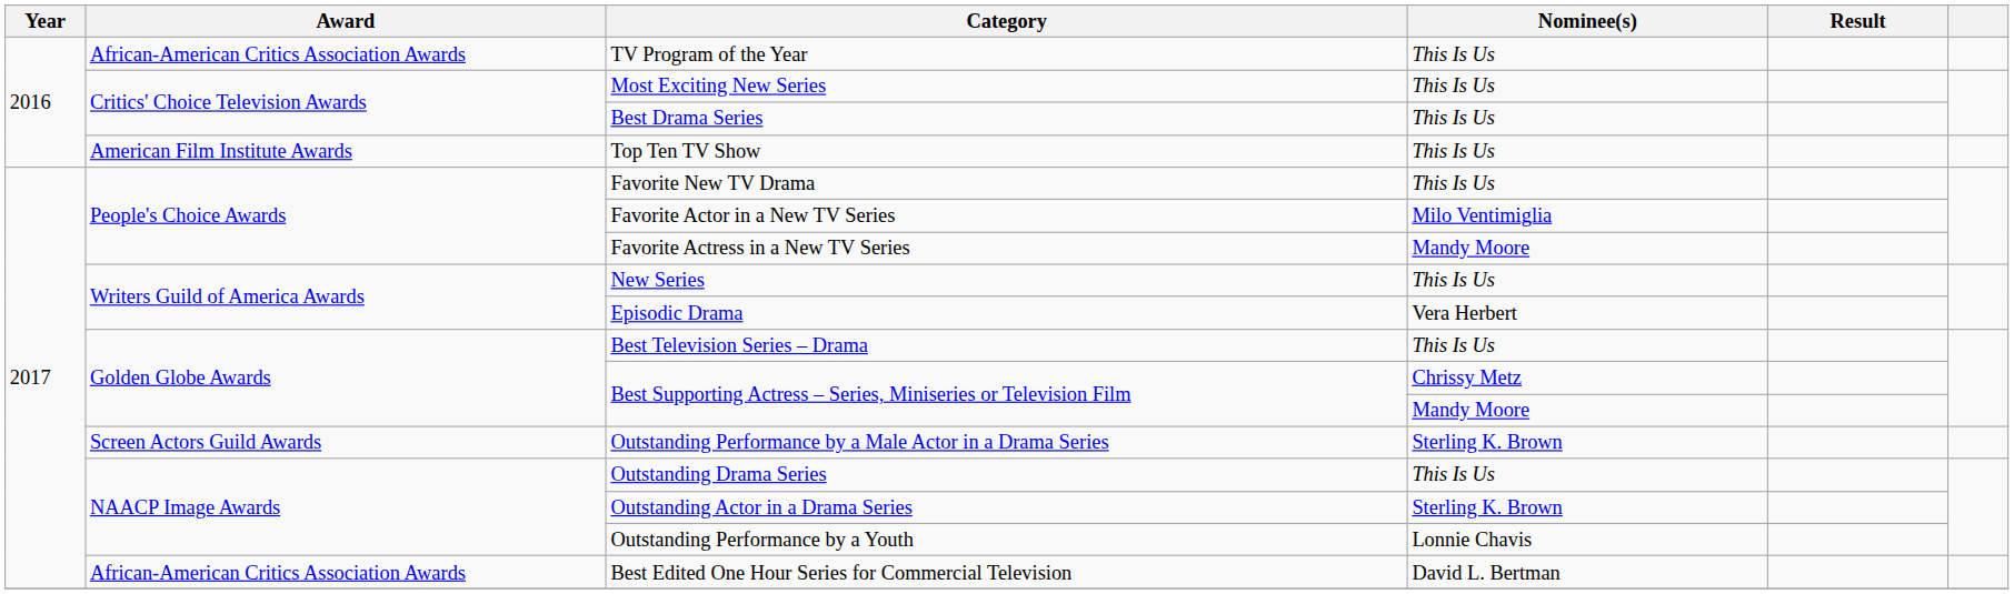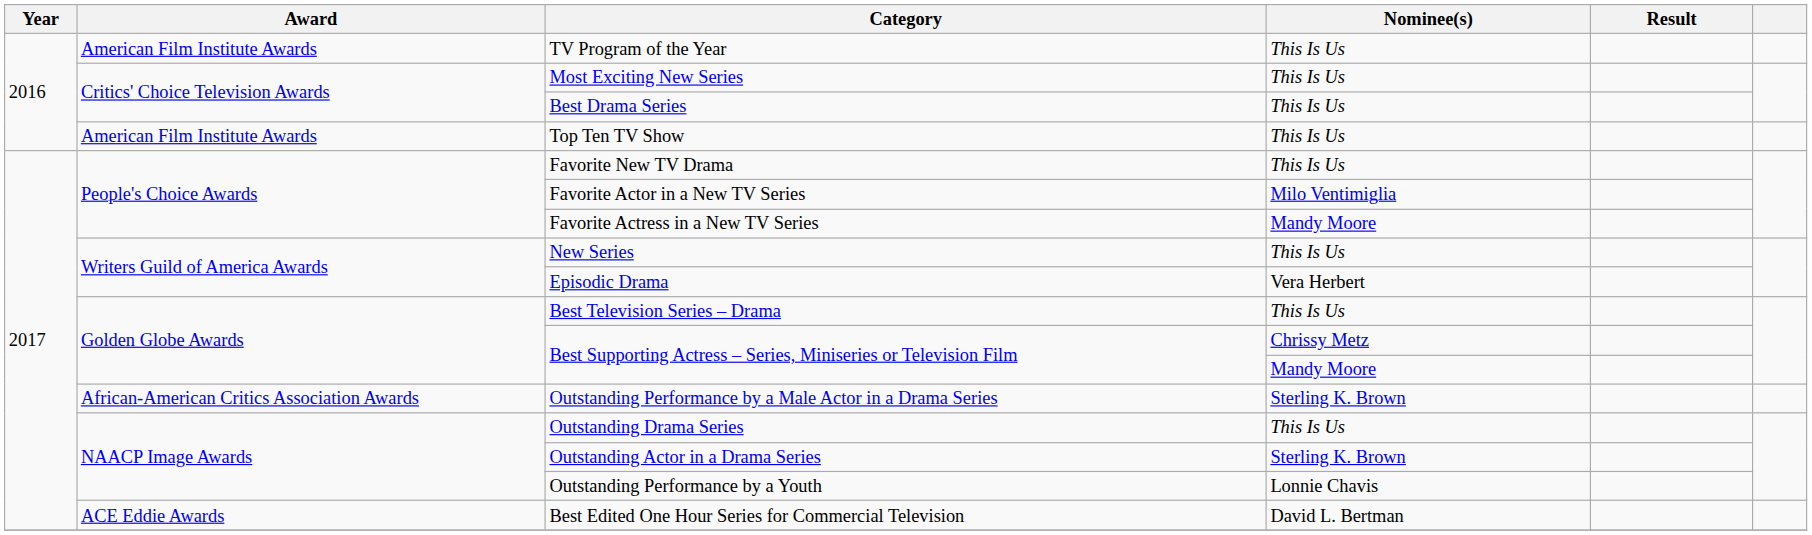 <table class="wikitable sortable plainrowheaders" style="width:99%;">
 <tr>
 <th width="4%">Year</th>
 <th width="26%">Award</th>
 <th width="40%">Category</th>
 <th width="18%">Nominee(s)</th>
 <th width="9%">Result</th>
 <th width="3%" scope="col" class="unsortable"></th>
 </tr>
 <tr>
 <td rowspan="4">2016</td>
-<td><a href='#'>African-American Critics Association Awards</a></td>
+<td><a href='#'>American Film Institute Awards</a></td>
 <td>TV Program of the Year</td>
 <td><em>This Is Us</em></td>
 <td></td>
 <td align="center"></td>
 </tr>
 <tr>
 <td rowspan="2"><a href='#'>Critics' Choice Television Awards</a></td>
 <td><a href='#'>Most Exciting New Series</a></td>
 <td><em>This Is Us</em></td>
 <td></td>
 <td rowspan="2" align="center"></td>
 </tr>
 <tr>
 <td><a href='#'>Best Drama Series</a></td>
 <td><em>This Is Us</em></td>
 <td></td>
 </tr>
 <tr>
 <td><a href='#'>American Film Institute Awards</a></td>
 <td>Top Ten TV Show</td>
 <td><em>This Is Us</em></td>
 <td></td>
 <td></td>
 </tr>
 <tr>
 <td rowspan="13">2017</td>
 <td rowspan="3"><a href='#'>People's Choice Awards</a></td>
 <td>Favorite New TV Drama</td>
 <td><em>This Is Us</em></td>
 <td></td>
 <td rowspan="3" align="center"></td>
 </tr>
 <tr>
 <td>Favorite Actor in a New TV Series</td>
 <td><a href='#'>Milo Ventimiglia</a></td>
 <td></td>
 </tr>
 <tr>
 <td>Favorite Actress in a New TV Series</td>
 <td><a href='#'>Mandy Moore</a></td>
 <td></td>
 </tr>
 <tr>
 <td rowspan="2"><a href='#'>Writers Guild of America Awards</a></td>
 <td><a href='#'>New Series</a></td>
 <td><em>This Is Us</em></td>
 <td></td>
 <td rowspan="2" align="center"><br></td>
 </tr>
 <tr>
 <td><a href='#'>Episodic Drama</a></td>
 <td>Vera Herbert </td>
 <td></td>
 </tr>
 <tr>
 <td rowspan="3"><a href='#'>Golden Globe Awards</a></td>
 <td><a href='#'>Best Television Series – Drama</a></td>
 <td><em>This Is Us</em></td>
 <td></td>
 <td rowspan="3" align="center"></td>
 </tr>
 <tr>
 <td rowspan="2"><a href='#'>Best Supporting Actress – Series, Miniseries or Television Film</a></td>
 <td><a href='#'>Chrissy Metz</a></td>
 <td></td>
 </tr>
 <tr>
 <td><a href='#'>Mandy Moore</a></td>
 <td></td>
 </tr>
 <tr>
-<td><a href='#'>Screen Actors Guild Awards</a></td>
+<td><a href='#'>African-American Critics Association Awards</a></td>
 <td><a href='#'>Outstanding Performance by a Male Actor in a Drama Series</a></td>
 <td><a href='#'>Sterling K. Brown</a></td>
 <td></td>
 <td align="center"></td>
 </tr>
 <tr>
 <td rowspan="3"><a href='#'>NAACP Image Awards</a></td>
 <td><a href='#'>Outstanding Drama Series</a></td>
 <td><em>This Is Us</em></td>
 <td></td>
 <td rowspan="3" align="center"></td>
 </tr>
 <tr>
 <td><a href='#'>Outstanding Actor in a Drama Series</a></td>
 <td><a href='#'>Sterling K. Brown</a></td>
 <td></td>
 </tr>
 <tr>
 <td>Outstanding Performance by a Youth</td>
 <td>Lonnie Chavis</td>
 <td></td>
 </tr>
 <tr>
-<td><a href='#'>African-American Critics Association Awards</a></td>
+<td><a href='#'>ACE Eddie Awards</a></td>
 <td>Best Edited One Hour Series for Commercial Television</td>
 <td>David L. Bertman </td>
 <td></td>
 <td align="center"></td>
 </tr>
 <tr>
 </tr>
 </table>
